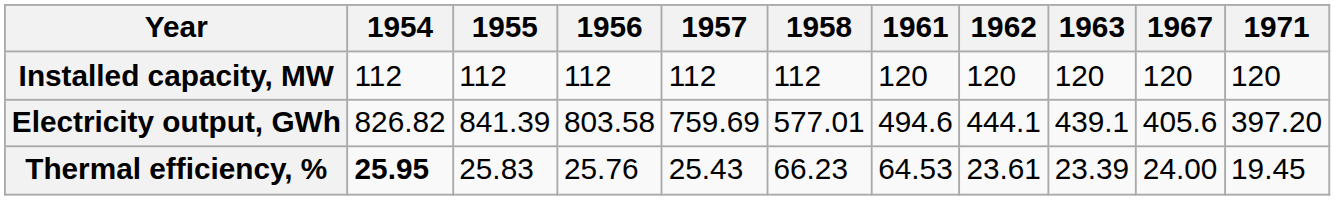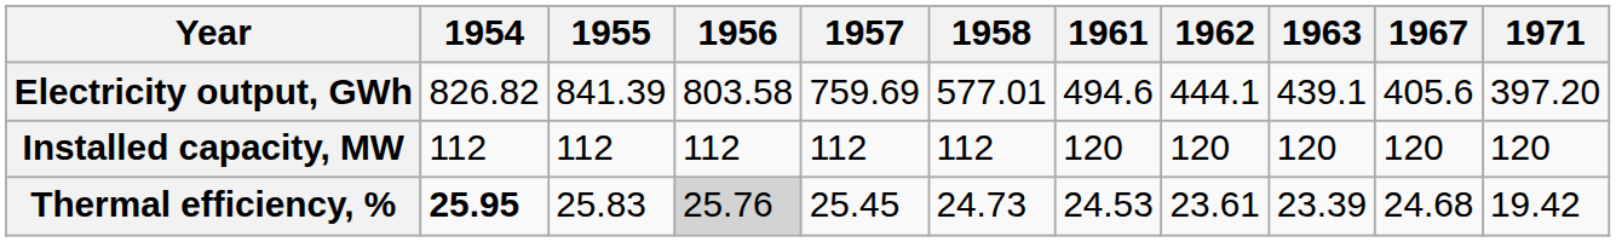 <table class="wikitable">
 <tr>
 <th>Year</th>
 <th>1954</th>
 <th>1955</th>
 <th>1956</th>
 <th>1957</th>
 <th>1958</th>
 <th>1961</th>
 <th>1962</th>
 <th>1963</th>
 <th>1967</th>
 <th>1971</th>
 </tr>
 <tr>
+<th>Electricity output, GWh</th>
+<td>826.82</td>
+<td>841.39</td>
+<td>803.58</td>
+<td>759.69</td>
+<td>577.01</td>
+<td>494.6</td>
+<td>444.1</td>
+<td>439.1</td>
+<td>405.6</td>
+<td>397.20</td>
+</tr>
+<tr>
 <th>Installed capacity, MW</th>
 <td>112</td>
 <td>112</td>
 <td>112</td>
 <td>112</td>
 <td>112</td>
 <td>120</td>
 <td>120</td>
 <td>120</td>
 <td>120</td>
 <td>120</td>
 </tr>
 <tr>
-<th>Electricity output, GWh</th>
-<td>826.82</td>
-<td>841.39</td>
-<td>803.58</td>
-<td>759.69</td>
-<td>577.01</td>
-<td>494.6</td>
-<td>444.1</td>
-<td>439.1</td>
-<td>405.6</td>
-<td>397.20</td>
-</tr>
-<tr>
 <th>Thermal efficiency, %</th>
 <td><strong>25.95</strong></td>
 <td>25.83</td>
-<td>25.76</td>
-<td>25.43</td>
-<td>66.23</td>
-<td>64.53</td>
+<td style="background: lightgrey;">25.76</td>
+<td>25.45</td>
+<td>24.73</td>
+<td>24.53</td>
 <td>23.61</td>
 <td>23.39</td>
-<td>24.00</td>
-<td>19.45</td>
+<td>24.68</td>
+<td>19.42</td>
 </tr>
 </table>
